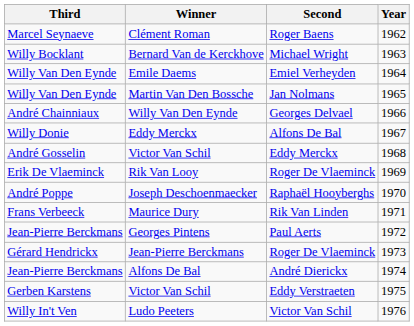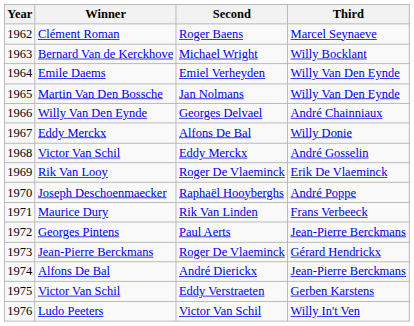 <table class="wikitable">
 <tr>
-<th>Third</th>
+<th>Year</th>
 <th>Winner</th>
 <th>Second</th>
-<th>Year</th>
+<th>Third</th>
 </tr>
 <tr>
-<td> <a href='#'>Marcel Seynaeve</a></td>
+<td>1962</td>
 <td> <a href='#'>Clément Roman</a></td>
 <td> <a href='#'>Roger Baens</a></td>
-<td>1962</td>
+<td> <a href='#'>Marcel Seynaeve</a></td>
 </tr>
 <tr>
-<td> <a href='#'>Willy Bocklant</a></td>
+<td>1963</td>
 <td> <a href='#'>Bernard Van de Kerckhove</a></td>
 <td> <a href='#'>Michael Wright</a></td>
-<td>1963</td>
+<td> <a href='#'>Willy Bocklant</a></td>
 </tr>
 <tr>
-<td> <a href='#'>Willy Van Den Eynde</a></td>
+<td>1964</td>
 <td> <a href='#'>Emile Daems</a></td>
 <td> <a href='#'>Emiel Verheyden</a></td>
-<td>1964</td>
+<td> <a href='#'>Willy Van Den Eynde</a></td>
 </tr>
 <tr>
-<td> <a href='#'>Willy Van Den Eynde</a></td>
+<td>1965</td>
 <td> <a href='#'>Martin Van Den Bossche</a></td>
 <td> <a href='#'>Jan Nolmans</a></td>
-<td>1965</td>
+<td> <a href='#'>Willy Van Den Eynde</a></td>
 </tr>
 <tr>
-<td> <a href='#'>André Chainniaux</a></td>
+<td>1966</td>
 <td> <a href='#'>Willy Van Den Eynde</a></td>
 <td> <a href='#'>Georges Delvael</a></td>
-<td>1966</td>
+<td> <a href='#'>André Chainniaux</a></td>
 </tr>
 <tr>
-<td> <a href='#'>Willy Donie</a></td>
+<td>1967</td>
 <td> <a href='#'>Eddy Merckx</a></td>
 <td> <a href='#'>Alfons De Bal</a></td>
-<td>1967</td>
+<td> <a href='#'>Willy Donie</a></td>
 </tr>
 <tr>
-<td> <a href='#'>André Gosselin</a></td>
+<td>1968</td>
 <td> <a href='#'>Victor Van Schil</a></td>
 <td> <a href='#'>Eddy Merckx</a></td>
-<td>1968</td>
+<td> <a href='#'>André Gosselin</a></td>
 </tr>
 <tr>
-<td> <a href='#'>Erik De Vlaeminck</a></td>
+<td>1969</td>
 <td> <a href='#'>Rik Van Looy</a></td>
 <td> <a href='#'>Roger De Vlaeminck</a></td>
-<td>1969</td>
+<td> <a href='#'>Erik De Vlaeminck</a></td>
 </tr>
 <tr>
-<td> <a href='#'>André Poppe</a></td>
+<td>1970</td>
 <td> <a href='#'>Joseph Deschoenmaecker</a></td>
 <td> <a href='#'>Raphaël Hooyberghs</a></td>
-<td>1970</td>
+<td> <a href='#'>André Poppe</a></td>
 </tr>
 <tr>
-<td> <a href='#'>Frans Verbeeck</a></td>
+<td>1971</td>
 <td> <a href='#'>Maurice Dury</a></td>
 <td> <a href='#'>Rik Van Linden</a></td>
-<td>1971</td>
+<td> <a href='#'>Frans Verbeeck</a></td>
 </tr>
 <tr>
-<td> <a href='#'>Jean-Pierre Berckmans</a></td>
+<td>1972</td>
 <td> <a href='#'>Georges Pintens</a></td>
 <td> <a href='#'>Paul Aerts</a></td>
-<td>1972</td>
+<td> <a href='#'>Jean-Pierre Berckmans</a></td>
 </tr>
 <tr>
-<td> <a href='#'>Gérard Hendrickx</a></td>
+<td>1973</td>
 <td> <a href='#'>Jean-Pierre Berckmans</a></td>
 <td> <a href='#'>Roger De Vlaeminck</a></td>
-<td>1973</td>
+<td> <a href='#'>Gérard Hendrickx</a></td>
 </tr>
 <tr>
-<td> <a href='#'>Jean-Pierre Berckmans</a></td>
+<td>1974</td>
 <td> <a href='#'>Alfons De Bal</a></td>
 <td> <a href='#'>André Dierickx</a></td>
-<td>1974</td>
+<td> <a href='#'>Jean-Pierre Berckmans</a></td>
 </tr>
 <tr>
-<td> <a href='#'>Gerben Karstens</a></td>
+<td>1975</td>
 <td> <a href='#'>Victor Van Schil</a></td>
 <td> <a href='#'>Eddy Verstraeten</a></td>
-<td>1975</td>
+<td> <a href='#'>Gerben Karstens</a></td>
 </tr>
 <tr>
-<td> <a href='#'>Willy In't Ven</a></td>
+<td>1976</td>
 <td> <a href='#'>Ludo Peeters</a></td>
 <td> <a href='#'>Victor Van Schil</a></td>
-<td>1976</td>
+<td> <a href='#'>Willy In't Ven</a></td>
 </tr>
 </table>
